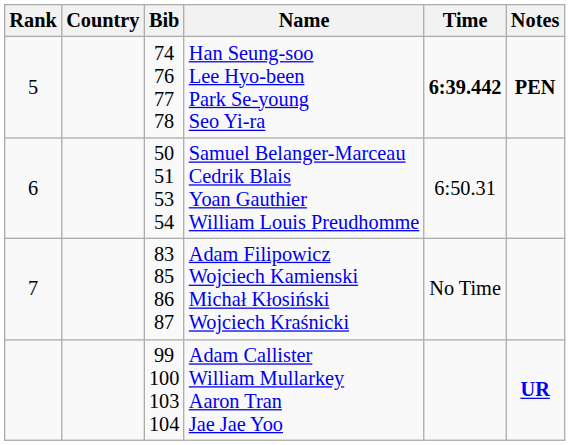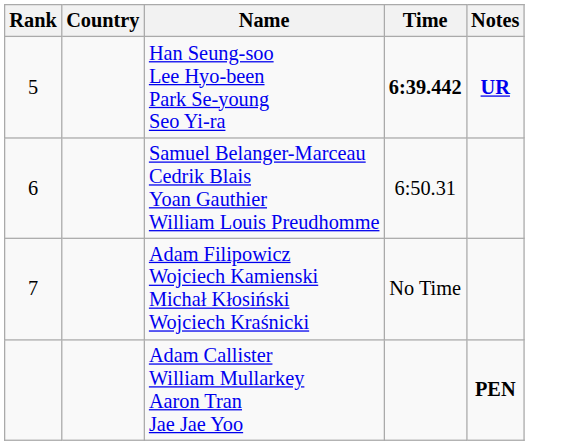 <table class="wikitable sortable" style="text-align:center">
 <tr>
 <th>Rank</th>
 <th>Country</th>
-<th>Bib</th>
 <th>Name</th>
 <th>Time</th>
 <th>Notes</th>
 </tr>
 <tr>
 <td>5</td>
 <td align=left></td>
-<td>74<br>76<br>77<br>78</td>
 <td align=left><a href='#'>Han Seung-soo</a><br><a href='#'>Lee Hyo-been</a><br><a href='#'>Park Se-young</a><br><a href='#'>Seo Yi-ra</a></td>
 <td><strong>6:39.442</strong></td>
-<td><strong>PEN</strong></td>
+<td><strong><a href='#'>UR</a></strong></td>
 </tr>
 <tr>
 <td>6</td>
 <td align=left></td>
-<td>50<br>51<br>53<br>54</td>
 <td align=left><a href='#'>Samuel Belanger-Marceau</a><br><a href='#'>Cedrik Blais</a><br><a href='#'>Yoan Gauthier</a><br><a href='#'>William Louis Preudhomme</a></td>
 <td>6:50.31</td>
 <td></td>
 </tr>
 <tr>
 <td>7</td>
 <td align=left></td>
-<td>83<br>85<br>86<br>87</td>
 <td align=left><a href='#'>Adam Filipowicz</a><br><a href='#'>Wojciech Kamienski</a><br><a href='#'>Michał Kłosiński</a><br><a href='#'>Wojciech Kraśnicki</a></td>
 <td>No Time</td>
 <td></td>
 </tr>
 <tr>
 <td></td>
 <td align=left></td>
-<td>99<br>100<br>103<br>104</td>
 <td align=left><a href='#'>Adam Callister</a><br><a href='#'>William Mullarkey</a><br><a href='#'>Aaron Tran</a><br><a href='#'>Jae Jae Yoo</a></td>
 <td></td>
-<td><strong><a href='#'>UR</a></strong></td>
+<td><strong>PEN</strong></td>
 </tr>
 </table>
